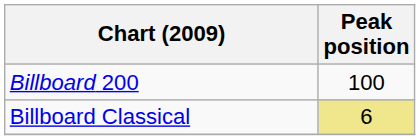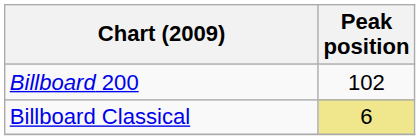 <table class="wikitable sortable">
 <tr>
 <th style="text-align:center; width:220px;">Chart (2009)</th>
 <th style="text-align:center;">Peak<br>position</th>
 </tr>
 <tr>
 <td><a href='#'><em>Billboard</em> 200</a></td>
-<td style="text-align:center;">100</td>
+<td style="text-align:center;">102</td>
 </tr>
 <tr>
 <td><a href='#'>Billboard Classical</a></td>
 <td style="background: khaki; text-align:center;">6</td>
 </tr>
 <tr>
 </tr>
 </table>
